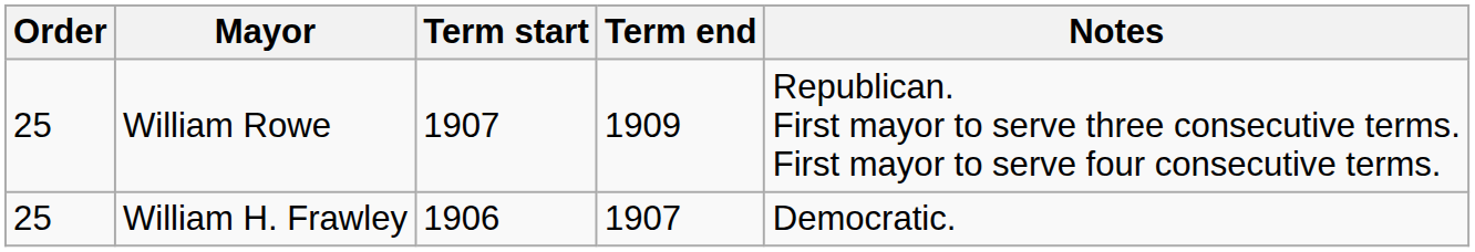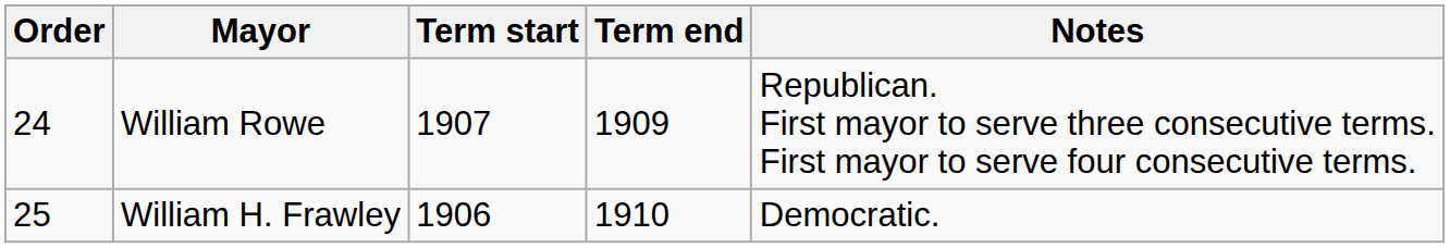 <table class="wikitable">
 <tr>
 <th>Order</th>
 <th>Mayor</th>
 <th>Term start</th>
 <th>Term end</th>
 <th>Notes</th>
 </tr>
 <tr>
-<td>25</td>
+<td>24</td>
 <td>William Rowe</td>
 <td>1907</td>
 <td>1909</td>
 <td>Republican.<br>First mayor to serve three consecutive terms.<br>First mayor to serve four consecutive terms.</td>
 </tr>
 <tr>
 <td>25</td>
 <td>William H. Frawley</td>
 <td>1906</td>
-<td>1907</td>
+<td>1910</td>
 <td>Democratic.</td>
 </tr>
 </table>
